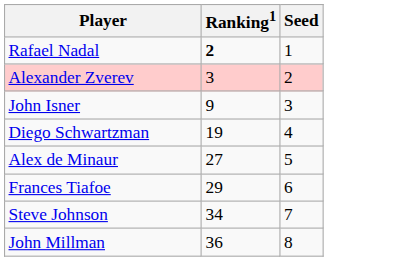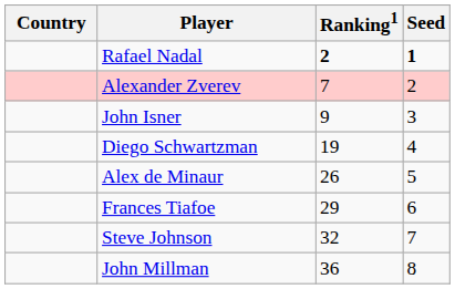 <table class="sortable wikitable">
 <tr>
+<th width="70">Country</th>
 <th width="175">Player</th>
 <th>Ranking<sup>1</sup></th>
 <th>Seed</th>
 </tr>
 <tr>
+<td></td>
 <td><a href='#'>Rafael Nadal</a></td>
 <td><strong>2</strong></td>
-<td>1</td>
+<td><strong>1</strong></td>
 </tr>
 <tr style="background:#fcc;">
+<td></td>
 <td><a href='#'>Alexander Zverev</a></td>
-<td>3</td>
+<td>7</td>
 <td>2</td>
 </tr>
 <tr>
+<td></td>
 <td><a href='#'>John Isner</a></td>
 <td>9</td>
 <td>3</td>
 </tr>
 <tr>
+<td></td>
 <td><a href='#'>Diego Schwartzman</a></td>
 <td>19</td>
 <td>4</td>
 </tr>
 <tr>
+<td></td>
 <td><a href='#'>Alex de Minaur</a></td>
-<td>27</td>
+<td>26</td>
 <td>5</td>
 </tr>
 <tr>
+<td></td>
 <td><a href='#'>Frances Tiafoe</a></td>
 <td>29</td>
 <td>6</td>
 </tr>
 <tr>
+<td></td>
 <td><a href='#'>Steve Johnson</a></td>
-<td>34</td>
+<td>32</td>
 <td>7</td>
 </tr>
 <tr>
+<td></td>
 <td><a href='#'>John Millman</a></td>
 <td>36</td>
 <td>8</td>
 </tr>
 </table>
